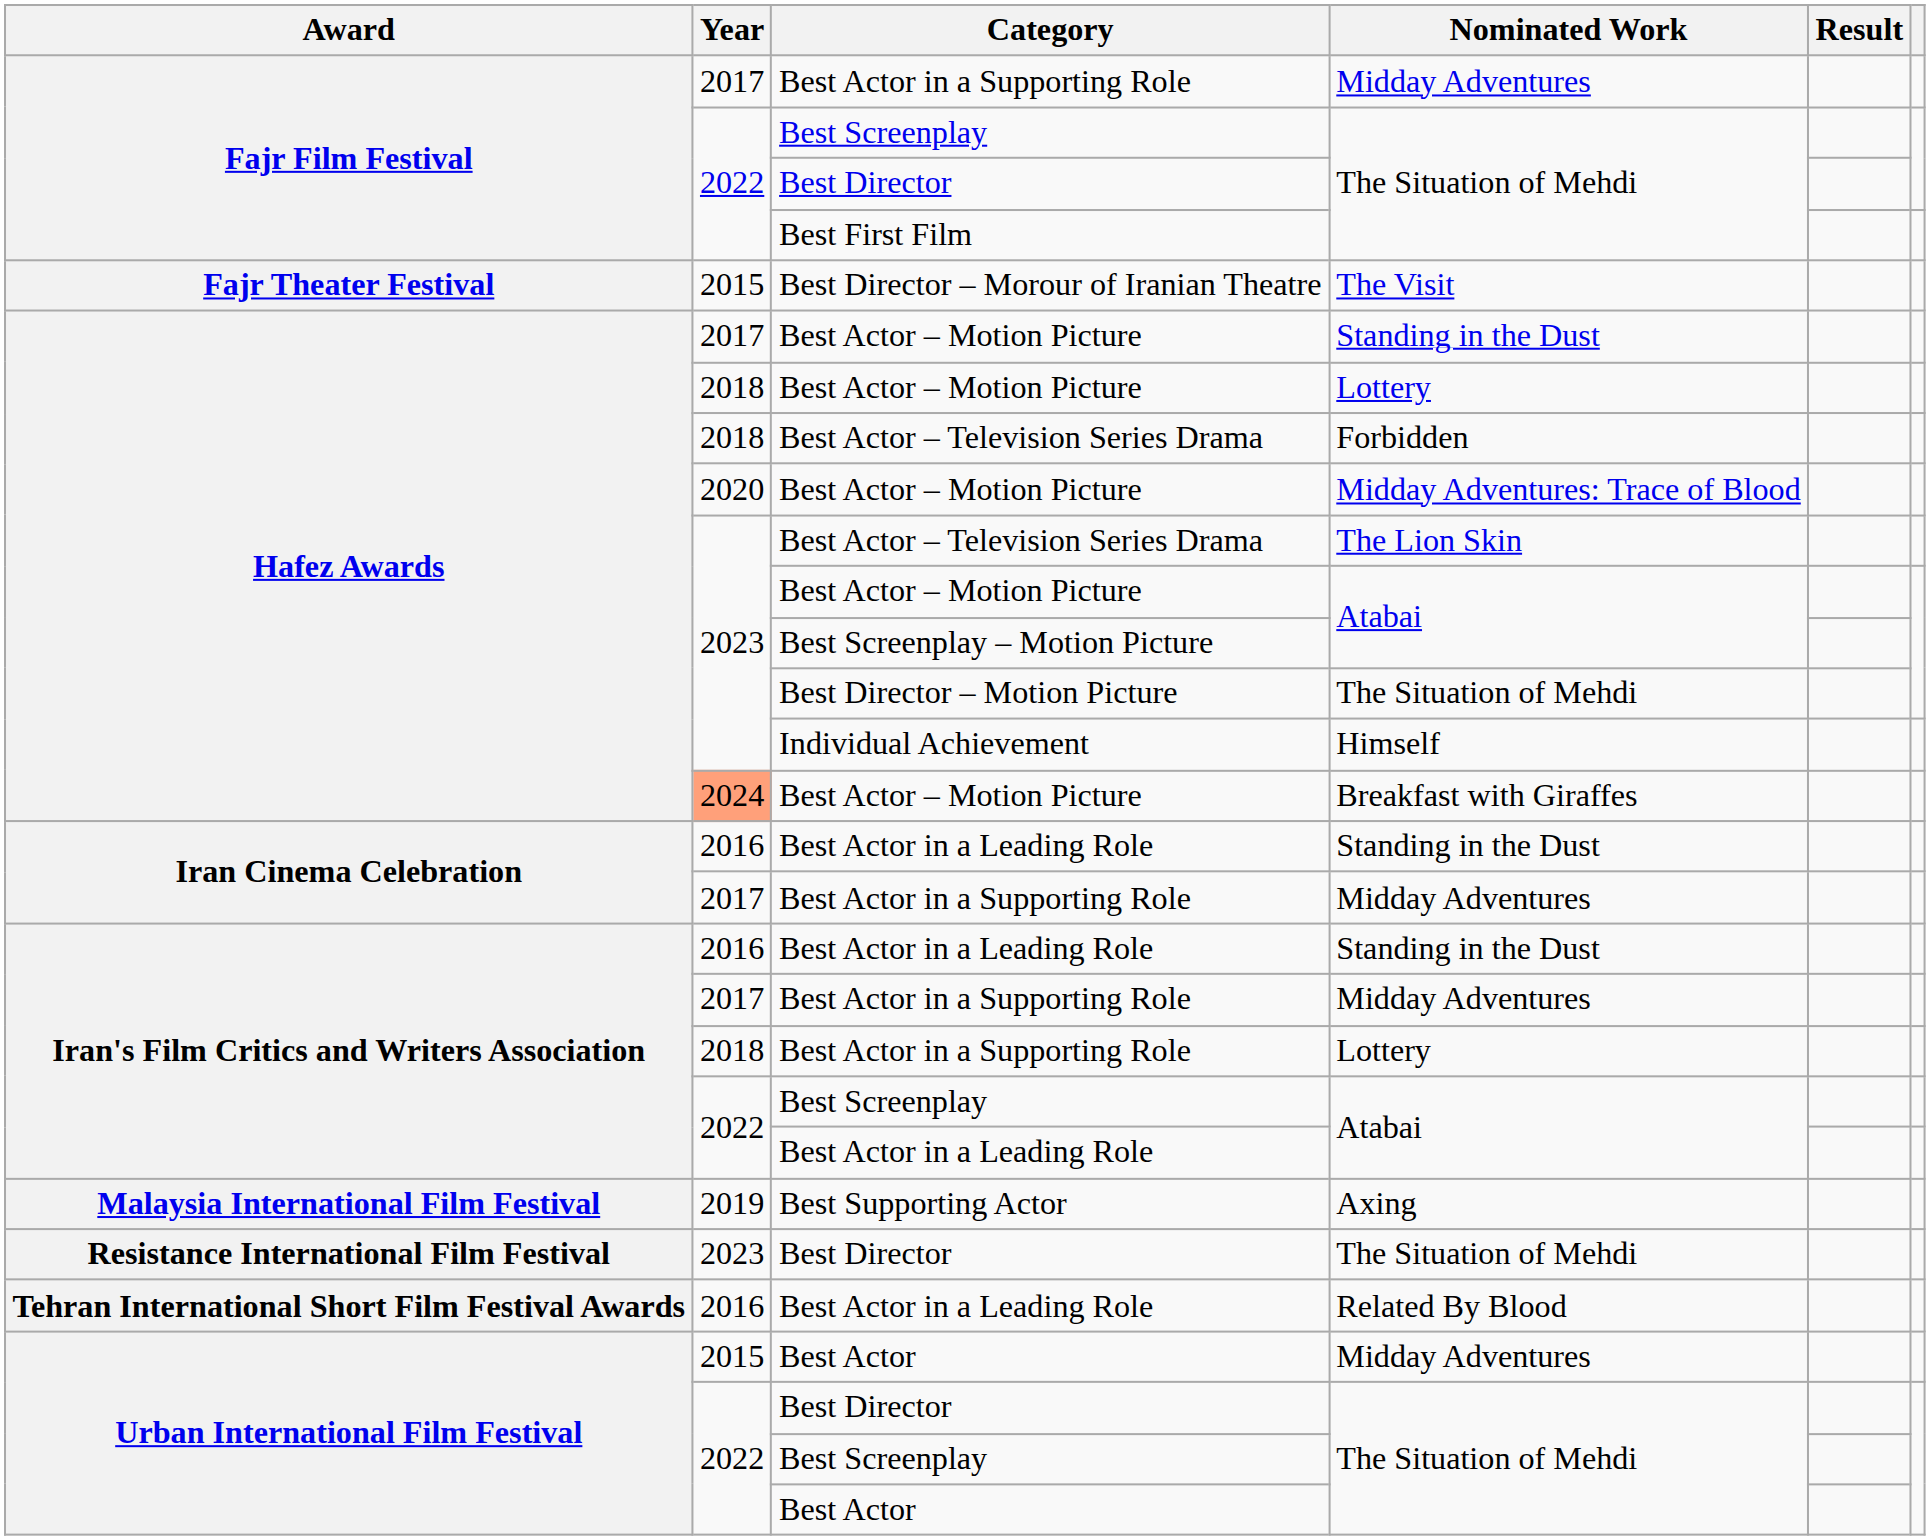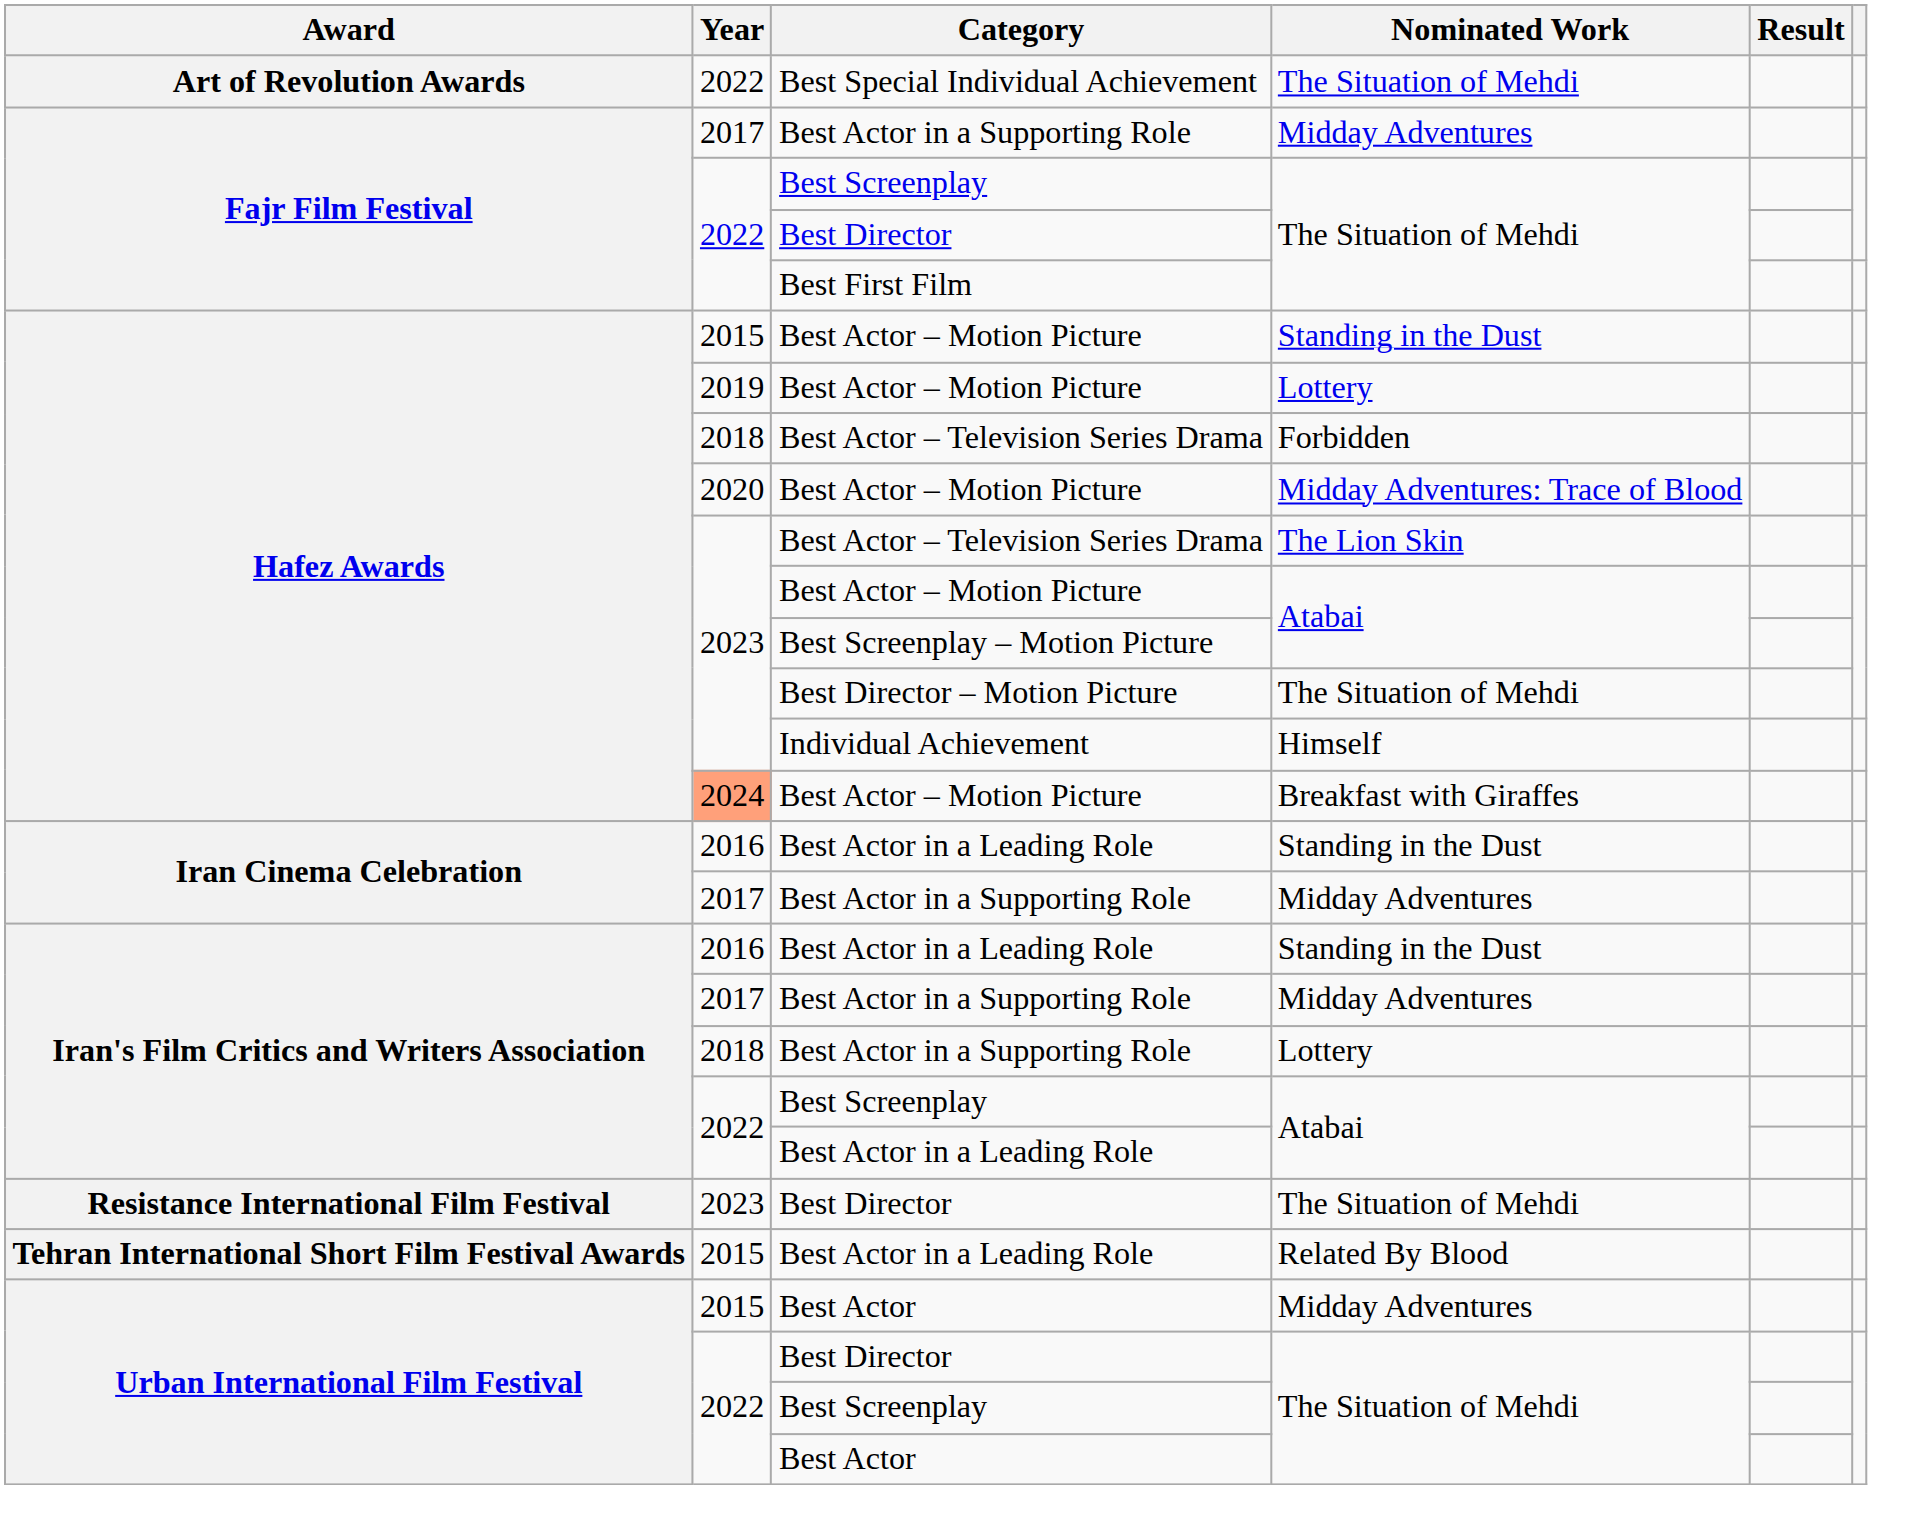 <table class="wikitable sortable plainrowheaders">
 <tr>
 <th scope="col">Award</th>
 <th scope="col">Year</th>
 <th scope="col">Category</th>
 <th scope="col">Nominated Work</th>
 <th scope="col">Result</th>
 <th class="unsortable" scope="col"></th>
+</tr>
+<tr>
+<th scope="row">Art of Revolution Awards</th>
+<td>2022</td>
+<td>Best Special Individual Achievement</td>
+<td><a href='#'>The Situation of Mehdi</a></td>
+<td></td>
+<td></td>
 </tr>
 <tr>
 <th scope="row" rowspan="4"><a href='#'>Fajr Film Festival</a></th>
 <td>2017</td>
 <td>Best Actor in a Supporting Role</td>
 <td><a href='#'>Midday Adventures</a></td>
 <td></td>
 <td></td>
 </tr>
 <tr>
 <td rowspan="3"><a href='#'>2022</a></td>
 <td><a href='#'>Best Screenplay</a></td>
 <td rowspan="3">The Situation of Mehdi</td>
 <td></td>
 <td rowspan="2"></td>
 </tr>
 <tr>
 <td><a href='#'>Best Director</a></td>
 <td></td>
 </tr>
 <tr>
 <td>Best First Film</td>
 <td></td>
 <td></td>
 </tr>
 <tr>
-<th scope="row"><a href='#'>Fajr Theater Festival</a></th>
+<th rowspan="10" scope="row"><a href='#'>Hafez Awards</a></th>
 <td>2015</td>
-<td>Best Director – Morour of Iranian Theatre</td>
-<td><a href='#'>The Visit</a></td>
-<td></td>
-<td></td>
-</tr>
-<tr>
-<th rowspan="10" scope="row"><a href='#'>Hafez Awards</a></th>
-<td>2017</td>
 <td>Best Actor – Motion Picture</td>
 <td><a href='#'>Standing in the Dust</a></td>
 <td></td>
 <td></td>
 </tr>
 <tr>
-<td>2018</td>
+<td>2019</td>
 <td>Best Actor – Motion Picture</td>
 <td><a href='#'>Lottery</a></td>
 <td></td>
 <td></td>
 </tr>
 <tr>
 <td>2018</td>
 <td>Best Actor – Television Series Drama</td>
 <td>Forbidden</td>
 <td></td>
 <td></td>
 </tr>
 <tr>
 <td>2020</td>
 <td>Best Actor – Motion Picture</td>
 <td><a href='#'>Midday Adventures: Trace of Blood</a></td>
 <td></td>
 <td></td>
 </tr>
 <tr>
 <td rowspan="5">2023</td>
 <td>Best Actor – Television Series Drama</td>
 <td><a href='#'>The Lion Skin</a></td>
 <td></td>
 <td></td>
 </tr>
 <tr>
 <td>Best Actor – Motion Picture</td>
 <td rowspan="2"><a href='#'>Atabai</a></td>
 <td></td>
 <td rowspan="3"></td>
 </tr>
 <tr>
 <td>Best Screenplay – Motion Picture</td>
 <td></td>
 </tr>
 <tr>
 <td>Best Director – Motion Picture</td>
 <td>The Situation of Mehdi</td>
 <td></td>
 </tr>
 <tr>
 <td>Individual Achievement</td>
 <td>Himself</td>
 <td></td>
 <td></td>
 </tr>
 <tr>
 <td style="background: lightsalmon;">2024</td>
 <td>Best Actor – Motion Picture</td>
 <td>Breakfast with Giraffes</td>
 <td></td>
 <td></td>
 </tr>
 <tr>
 <th scope="row" rowspan="2">Iran Cinema Celebration</th>
 <td>2016</td>
 <td>Best Actor in a Leading Role</td>
 <td>Standing in the Dust</td>
 <td></td>
 <td></td>
 </tr>
 <tr>
 <td>2017</td>
 <td>Best Actor in a Supporting Role</td>
 <td>Midday Adventures</td>
 <td></td>
 <td></td>
 </tr>
 <tr>
 <th scope="row" rowspan="5">Iran's Film Critics and Writers Association</th>
 <td>2016</td>
 <td>Best Actor in a Leading Role</td>
 <td>Standing in the Dust</td>
 <td></td>
 <td></td>
 </tr>
 <tr>
 <td>2017</td>
 <td>Best Actor in a Supporting Role</td>
 <td>Midday Adventures</td>
 <td></td>
 <td></td>
 </tr>
 <tr>
 <td>2018</td>
 <td>Best Actor in a Supporting Role</td>
 <td>Lottery</td>
 <td></td>
 <td></td>
 </tr>
 <tr>
 <td rowspan="2">2022</td>
 <td>Best Screenplay</td>
 <td rowspan="2">Atabai</td>
 <td></td>
 <td></td>
 </tr>
 <tr>
 <td>Best Actor in a Leading Role</td>
 <td></td>
 <td></td>
 </tr>
 <tr>
-<th scope="row"><a href='#'>Malaysia International Film Festival</a></th>
-<td>2019</td>
-<td>Best Supporting Actor</td>
-<td>Axing</td>
-<td></td>
-<td></td>
-</tr>
-<tr>
 <th scope="row">Resistance International Film Festival</th>
 <td>2023</td>
 <td>Best Director</td>
 <td>The Situation of Mehdi</td>
 <td></td>
 <td></td>
 </tr>
 <tr>
 <th scope="row">Tehran International Short Film Festival Awards</th>
-<td>2016</td>
+<td>2015</td>
 <td>Best Actor in a Leading Role</td>
 <td>Related By Blood</td>
 <td></td>
 <td></td>
 </tr>
 <tr>
 <th scope="row" rowspan="4"><a href='#'>Urban International Film Festival</a></th>
 <td>2015</td>
 <td>Best Actor</td>
 <td>Midday Adventures</td>
 <td></td>
 <td></td>
 </tr>
 <tr>
 <td rowspan="3">2022</td>
 <td>Best Director</td>
 <td rowspan="3">The Situation of Mehdi</td>
 <td></td>
 <td rowspan="3"></td>
 </tr>
 <tr>
 <td>Best Screenplay</td>
 <td></td>
 </tr>
 <tr>
 <td>Best Actor</td>
 <td></td>
 </tr>
 </table>
